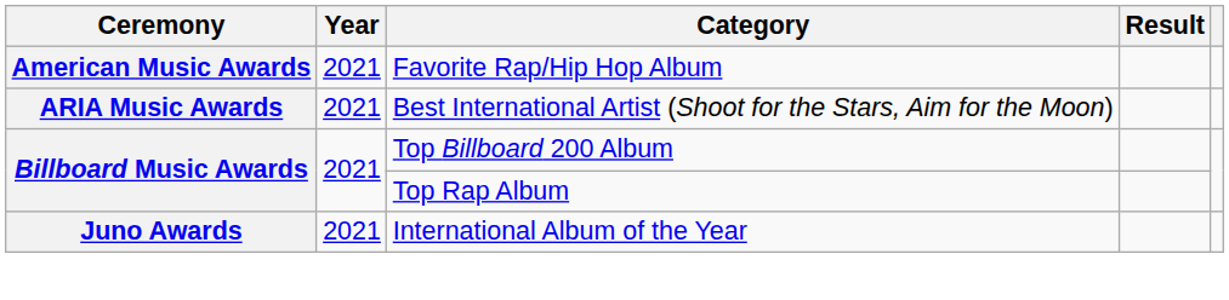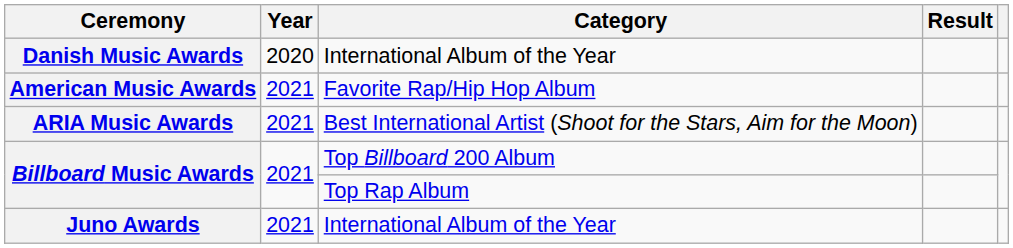 <table class="wikitable sortable plainrowheaders" style="border:none; margin:0;">
 <tr>
 <th scope="col">Ceremony</th>
 <th scope="col">Year</th>
 <th scope="col">Category</th>
 <th scope="col">Result</th>
 <th scope="col" class="unsortable"></th>
+</tr>
+<tr>
+<th scope="row"><a href='#'>Danish Music Awards</a></th>
+<td>2020</td>
+<td>International Album of the Year</td>
+<td></td>
+<td></td>
 </tr>
 <tr>
 <th scope="row"><a href='#'>American Music Awards</a></th>
 <td><a href='#'>2021</a></td>
 <td><a href='#'>Favorite Rap/Hip Hop Album</a></td>
 <td></td>
 <td></td>
 </tr>
 <tr>
 <th scope="row"><a href='#'>ARIA Music Awards</a></th>
 <td><a href='#'>2021</a></td>
 <td><a href='#'>Best International Artist</a> (<em>Shoot for the Stars, Aim for the Moon</em>)</td>
 <td></td>
 <td></td>
 </tr>
 <tr>
 <th scope="row" rowspan="2"><a href='#'><em>Billboard</em> Music Awards</a></th>
 <td rowspan="2"><a href='#'>2021</a></td>
 <td><a href='#'>Top <em>Billboard</em> 200 Album</a></td>
 <td></td>
 <td rowspan="2"></td>
 </tr>
 <tr>
 <td><a href='#'>Top Rap Album</a></td>
 <td></td>
 </tr>
 <tr>
 <th scope="row"><a href='#'>Juno Awards</a></th>
 <td><a href='#'>2021</a></td>
 <td><a href='#'>International Album of the Year</a></td>
 <td></td>
 <td></td>
 </tr>
 </table>
